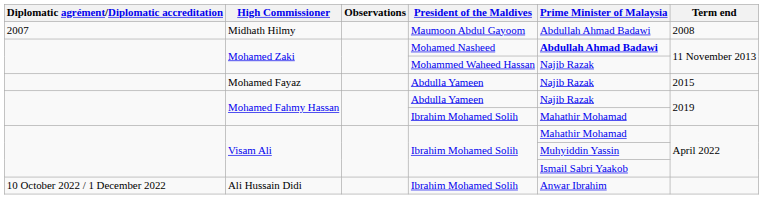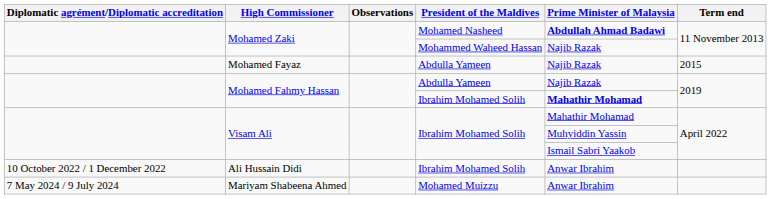 <table class="wikitable sortable">
 <tr>
 <th>Diplomatic <a href='#'>agrément</a>/<a href='#'>Diplomatic accreditation</a></th>
 <th><a href='#'>High Commissioner</a></th>
 <th>Observations</th>
 <th><a href='#'>President of the Maldives</a></th>
 <th><a href='#'>Prime Minister of Malaysia</a></th>
 <th>Term end</th>
-</tr>
-<tr>
-<td>2007</td>
-<td>Midhath Hilmy</td>
-<td></td>
-<td><a href='#'>Maumoon Abdul Gayoom</a></td>
-<td><a href='#'>Abdullah Ahmad Badawi</a></td>
-<td>2008</td>
 </tr>
 <tr>
 <td rowspan="2"></td>
 <td rowspan="2"><a href='#'>Mohamed Zaki</a></td>
 <td rowspan="2"></td>
 <td><a href='#'>Mohamed Nasheed</a></td>
 <td><strong><a href='#'>Abdullah Ahmad Badawi</a></strong></td>
 <td rowspan="2">11 November 2013</td>
 </tr>
 <tr>
 <td><a href='#'>Mohammed Waheed Hassan</a></td>
 <td><a href='#'>Najib Razak</a></td>
 </tr>
 <tr>
 <td></td>
 <td>Mohamed Fayaz</td>
 <td></td>
 <td><a href='#'>Abdulla Yameen</a></td>
 <td><a href='#'>Najib Razak</a></td>
 <td>2015</td>
 </tr>
 <tr>
 <td rowspan="2"></td>
 <td rowspan="2"><a href='#'>Mohamed Fahmy Hassan</a></td>
 <td rowspan="2"></td>
 <td><a href='#'>Abdulla Yameen</a></td>
 <td><a href='#'>Najib Razak</a></td>
 <td rowspan="2">2019</td>
 </tr>
 <tr>
 <td><a href='#'>Ibrahim Mohamed Solih</a></td>
-<td><a href='#'>Mahathir Mohamad</a></td>
+<td><strong><a href='#'>Mahathir Mohamad</a></strong></td>
 </tr>
 <tr>
 <td rowspan="3"></td>
 <td rowspan="3"><a href='#'>Visam Ali</a></td>
 <td rowspan="3"></td>
 <td rowspan="3"><a href='#'>Ibrahim Mohamed Solih</a></td>
 <td><a href='#'>Mahathir Mohamad</a></td>
 <td rowspan="3">April 2022</td>
 </tr>
 <tr>
 <td><a href='#'>Muhyiddin Yassin</a></td>
 </tr>
 <tr>
 <td><a href='#'>Ismail Sabri Yaakob</a></td>
 </tr>
 <tr>
 <td>10 October 2022 / 1 December 2022</td>
 <td>Ali Hussain Didi</td>
 <td></td>
 <td><a href='#'>Ibrahim Mohamed Solih</a></td>
 <td><a href='#'>Anwar Ibrahim</a></td>
 <td></td>
 </tr>
+<tr>
+<td>7 May 2024 / 9 July 2024</td>
+<td>Mariyam Shabeena Ahmed</td>
+<td></td>
+<td><a href='#'>Mohamed Muizzu</a></td>
+<td><a href='#'>Anwar Ibrahim</a></td>
+<td></td>
+</tr>
 </table>
